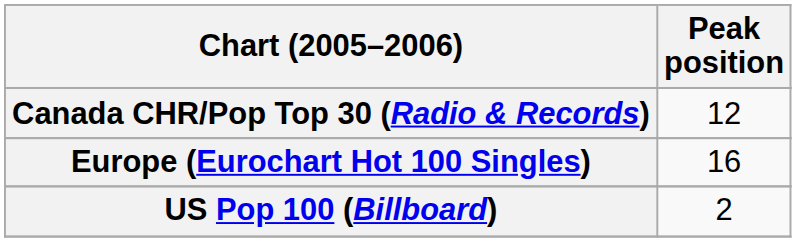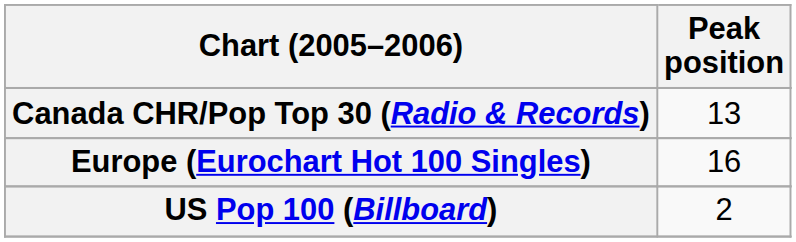 <table class="wikitable sortable plainrowheaders" style="text-align:center">
 <tr>
 <th>Chart (2005–2006)</th>
 <th>Peak<br>position</th>
 </tr>
 <tr>
 </tr>
 <tr>
 </tr>
 <tr>
 </tr>
 <tr>
 </tr>
 <tr>
 </tr>
 <tr>
 <th scope="row">Canada CHR/Pop Top 30 (<em><a href='#'>Radio & Records</a></em>)</th>
-<td>12</td>
+<td>13</td>
 </tr>
 <tr>
 </tr>
 <tr>
 <th scope="row">Europe (<a href='#'>Eurochart Hot 100 Singles</a>)</th>
 <td>16</td>
 </tr>
 <tr>
 </tr>
 <tr>
 </tr>
 <tr>
 </tr>
 <tr>
 </tr>
 <tr>
 </tr>
 <tr>
 </tr>
 <tr>
 </tr>
 <tr>
 </tr>
 <tr>
 </tr>
 <tr>
 </tr>
 <tr>
 </tr>
 <tr>
 </tr>
 <tr>
 </tr>
 <tr>
 </tr>
 <tr>
 </tr>
 <tr>
 </tr>
 <tr>
 </tr>
 <tr>
 </tr>
 <tr>
 <th scope="row">US <a href='#'>Pop 100</a> (<em><a href='#'>Billboard</a></em>)</th>
 <td>2</td>
 </tr>
 <tr>
 </tr>
 </table>
